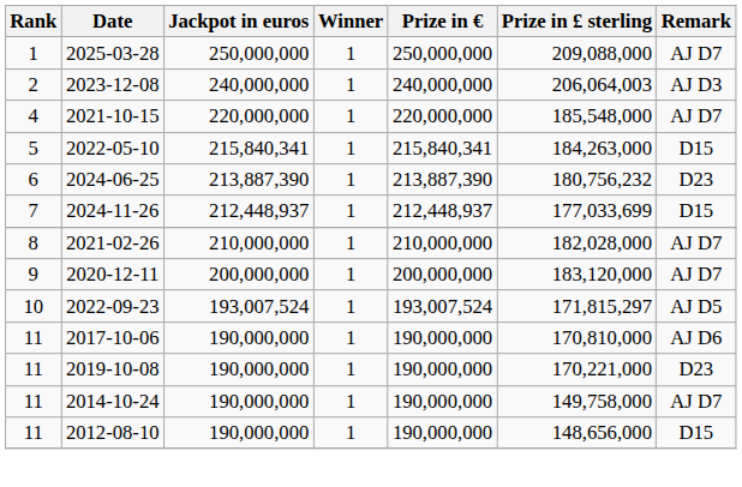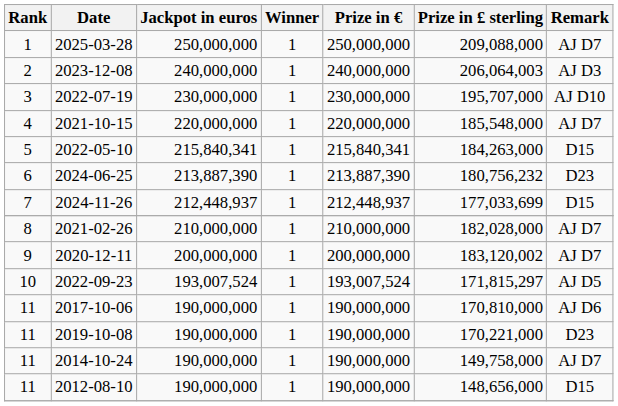 <table class="wikitable sortable">
 <tr>
 <th>Rank</th>
 <th>Date</th>
 <th>Jackpot in euros</th>
 <th>Winner</th>
 <th>Prize in €</th>
 <th>Prize in £ sterling</th>
 <th>Remark</th>
 </tr>
 <tr>
 <td align="center">1</td>
 <td align="center">2025-03-28</td>
 <td align="right">250,000,000</td>
 <td align="center">1</td>
 <td align="right">250,000,000</td>
 <td align="right">209,088,000</td>
 <td align="center">AJ D7</td>
 </tr>
 <tr>
 <td align="center">2</td>
 <td align="center">2023-12-08</td>
 <td align="right">240,000,000</td>
 <td align="center">1</td>
 <td align="right">240,000,000</td>
 <td align="right">206,064,003</td>
 <td align="center">AJ D3</td>
+</tr>
+<tr>
+<td align="center">3</td>
+<td align="center">2022-07-19</td>
+<td align="right">230,000,000</td>
+<td align="center">1</td>
+<td align="right">230,000,000</td>
+<td align="right">195,707,000</td>
+<td align="center">AJ D10</td>
 </tr>
 <tr>
 <td align="center">4</td>
 <td align="center">2021-10-15</td>
 <td align="right">220,000,000</td>
 <td align="center">1</td>
 <td align="right">220,000,000</td>
 <td align="right">185,548,000</td>
 <td align="center">AJ D7</td>
 </tr>
 <tr>
 <td align="center">5</td>
 <td align="center">2022-05-10</td>
 <td align="right">215,840,341</td>
 <td align="center">1</td>
 <td align="right">215,840,341</td>
 <td align="right">184,263,000</td>
 <td align="center">D15</td>
 </tr>
 <tr>
 <td align="center">6</td>
 <td align="center">2024-06-25</td>
 <td align="right">213,887,390</td>
 <td align="center">1</td>
 <td align="right">213,887,390</td>
 <td align="right">180,756,232</td>
 <td align="center">D23</td>
 </tr>
 <tr>
 <td align="center">7</td>
 <td align="center">2024-11-26</td>
 <td align="right">212,448,937</td>
 <td align="center">1</td>
 <td align="right">212,448,937</td>
 <td align="right">177,033,699</td>
 <td align="center">D15</td>
 </tr>
 <tr>
 </tr>
 <tr>
 <td align="center">8</td>
 <td align="center">2021-02-26</td>
 <td align="right">210,000,000</td>
 <td align="center">1</td>
 <td align="right">210,000,000</td>
 <td align="right">182,028,000</td>
 <td align="center">AJ D7</td>
 </tr>
 <tr>
 <td align="center">9</td>
 <td align="center">2020-12-11</td>
 <td align="right">200,000,000</td>
 <td align="center">1</td>
 <td align="right">200,000,000</td>
-<td align="right">183,120,000</td>
+<td align="right">183,120,002</td>
 <td align="center">AJ D7</td>
 </tr>
 <tr>
 <td align="center">10</td>
 <td align="center">2022-09-23</td>
 <td align="right">193,007,524</td>
 <td align="center">1</td>
 <td align="right">193,007,524</td>
 <td align="right">171,815,297</td>
 <td align="center">AJ D5</td>
 </tr>
 <tr>
 <td align="center">11</td>
 <td align="center">2017-10-06</td>
 <td align="right">190,000,000</td>
 <td align="center">1</td>
 <td align="right">190,000,000</td>
 <td align="right">170,810,000</td>
 <td align="center">AJ D6</td>
 </tr>
 <tr>
 <td align="center">11</td>
 <td align="center">2019-10-08</td>
 <td align="right">190,000,000</td>
 <td align="center">1</td>
 <td align="right">190,000,000</td>
 <td align="right">170,221,000</td>
 <td align="center">D23</td>
 </tr>
 <tr>
 <td align="center">11</td>
 <td align="center">2014-10-24</td>
 <td align="right">190,000,000</td>
 <td align="center">1</td>
 <td align="right">190,000,000</td>
 <td align="right">149,758,000</td>
 <td align="center">AJ D7</td>
 </tr>
 <tr>
 <td align="center">11</td>
 <td align="center">2012-08-10</td>
 <td align="right">190,000,000</td>
 <td align="center">1</td>
 <td align="right">190,000,000</td>
 <td align="right">148,656,000</td>
 <td align="center">D15</td>
 </tr>
 <tr>
 </tr>
 </table>
